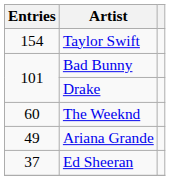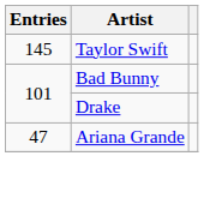 <table class="wikitable sortable" >
 <tr>
 <th>Entries</th>
 <th>Artist</th>
 <th class="unsortable"></th>
 </tr>
 <tr>
-<td style="text-align:center;">154</td>
+<td style="text-align:center;">145</td>
 <td><a href='#'>Taylor Swift</a></td>
 <td></td>
 </tr>
 <tr>
 <td rowspan="2" style="text-align:center;">101</td>
 <td><a href='#'>Bad Bunny</a></td>
 <td></td>
 </tr>
 <tr>
 <td><a href='#'>Drake</a></td>
 <td></td>
 </tr>
 <tr>
-<td style="text-align:center;">60</td>
-<td><a href='#'>The Weeknd</a></td>
-<td></td>
-</tr>
-<tr>
-<td style="text-align:center;">49</td>
+<td style="text-align:center;">47</td>
 <td><a href='#'>Ariana Grande</a></td>
-<td></td>
-</tr>
-<tr>
-<td style="text-align:center;">37</td>
-<td><a href='#'>Ed Sheeran</a></td>
 <td></td>
 </tr>
 <tr>
 </tr>
 </table>
